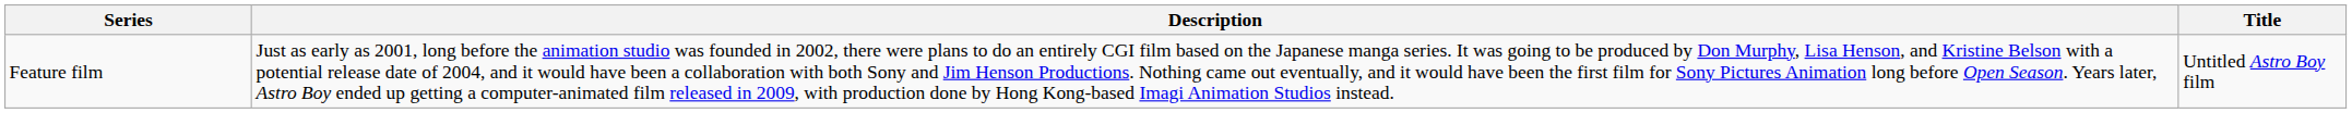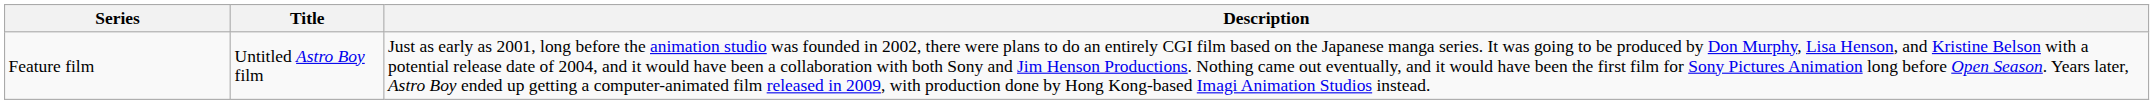 <table class="wikitable">
 <tr>
 <th style="width:150pt;">Series</th>
+<th style="width:100pt;">Title</th>
 <th>Description</th>
-<th style="width:100pt;">Title</th>
 </tr>
 <tr>
 <td>Feature film</td>
+<td>Untitled <em><a href='#'>Astro Boy</a></em> film</td>
 <td>Just as early as 2001, long before the <a href='#'>animation studio</a> was founded in 2002, there were plans to do an entirely CGI film based on the Japanese manga series. It was going to be produced by <a href='#'>Don Murphy</a>, <a href='#'>Lisa Henson</a>, and <a href='#'>Kristine Belson</a> with a potential release date of 2004, and it would have been a collaboration with both Sony and <a href='#'>Jim Henson Productions</a>. Nothing came out eventually, and it would have been the first film for <a href='#'>Sony Pictures Animation</a> long before <a href='#'><em>Open Season</em></a>. Years later, <em>Astro Boy</em> ended up getting a computer-animated film <a href='#'>released in 2009</a>, with production done by Hong Kong-based <a href='#'>Imagi Animation Studios</a> instead.</td>
-<td>Untitled <em><a href='#'>Astro Boy</a></em> film</td>
 </tr>
 </table>
